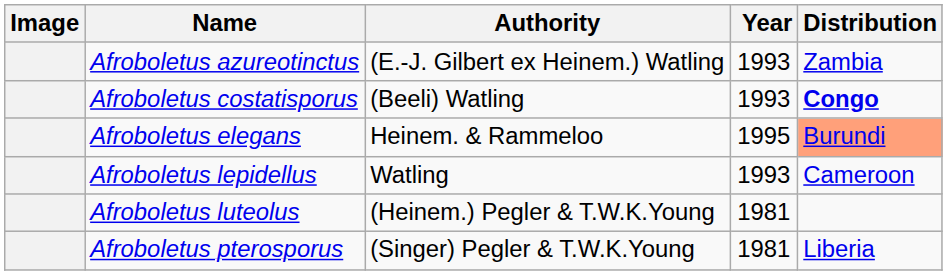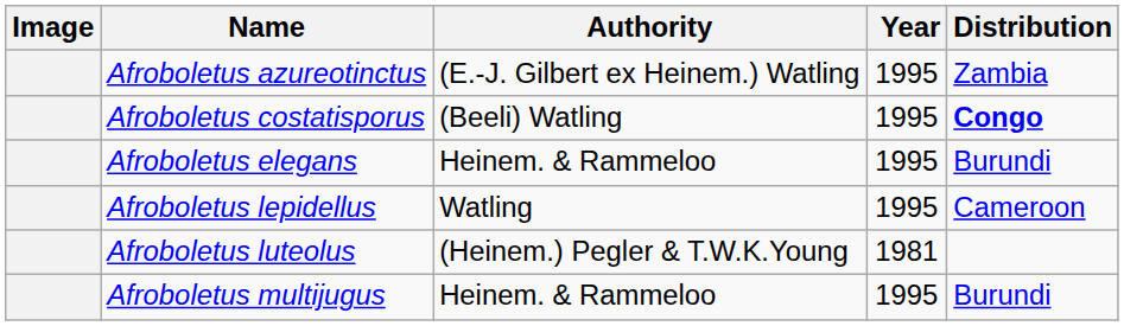 <table class="wikitable sortable plainrowheaders" border="1">
 <tr>
 <th scope="col">Image</th>
 <th scope="col">Name</th>
 <th scope="col">Authority</th>
 <th scope="col"> Year</th>
 <th class="unsortable" scope="col">Distribution</th>
 </tr>
 <tr>
 <th scope="row"></th>
 <td><em><a href='#'>Afroboletus azureotinctus</a></em></td>
 <td>(E.-J. Gilbert ex Heinem.) Watling</td>
-<td style="text-align:center;">1993</td>
+<td style="text-align:center;">1995</td>
 <td><a href='#'>Zambia</a></td>
 </tr>
 <tr>
 <th scope="row"></th>
 <td><em><a href='#'>Afroboletus costatisporus</a></em></td>
 <td>(Beeli) Watling</td>
-<td style="text-align:center;">1993</td>
+<td style="text-align:center;">1995</td>
 <td><strong><a href='#'>Congo</a></strong></td>
 </tr>
 <tr>
 <th scope="row"></th>
 <td><em><a href='#'>Afroboletus elegans</a></em></td>
 <td>Heinem. & Rammeloo</td>
 <td style="text-align:center;">1995</td>
-<td style="background: lightsalmon;"><a href='#'>Burundi</a></td>
+<td><a href='#'>Burundi</a></td>
 </tr>
 <tr>
 <th scope="row"></th>
 <td><em><a href='#'>Afroboletus lepidellus</a></em></td>
 <td>Watling</td>
-<td style="text-align:center;">1993</td>
+<td style="text-align:center;">1995</td>
 <td><a href='#'>Cameroon</a></td>
 </tr>
 <tr>
 <th scope="row"></th>
 <td><em><a href='#'>Afroboletus luteolus</a></em></td>
 <td>(Heinem.) Pegler & T.W.K.Young</td>
 <td style="text-align:center;">1981</td>
 <td></td>
 </tr>
 <tr>
 <th scope="row"></th>
-<td><em><a href='#'>Afroboletus pterosporus</a></em></td>
-<td>(Singer) Pegler & T.W.K.Young</td>
-<td style="text-align:center;">1981</td>
-<td><a href='#'>Liberia</a></td>
+<td><em><a href='#'>Afroboletus multijugus</a></em></td>
+<td>Heinem. & Rammeloo</td>
+<td style="text-align:center;">1995</td>
+<td><a href='#'>Burundi</a></td>
 </tr>
 </table>
